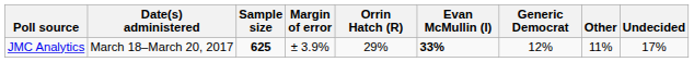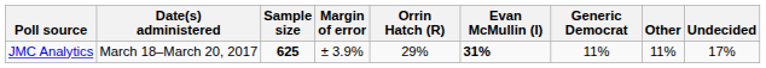 <table class="wikitable">
 <tr valign=bottom>
 <th>Poll source</th>
 <th>Date(s)<br>administered</th>
 <th>Sample<br>size</th>
 <th>Margin<br>of error</th>
 <th style="width:100px;">Orrin<br>Hatch (R)</th>
 <th style="width:100px;">Evan<br>McMullin (I)</th>
 <th style="width:100px;">Generic<br>Democrat</th>
 <th>Other</th>
 <th>Undecided</th>
 </tr>
 <tr>
 <td><a href='#'>JMC Analytics</a></td>
 <td align=center>March 18–March 20, 2017</td>
 <td align=center><strong>625</strong></td>
 <td align=center>± 3.9%</td>
 <td align=center>29%</td>
-<td><strong>33%</strong></td>
-<td align=center>12%</td>
+<td><strong>31%</strong></td>
+<td align=center>11%</td>
 <td align=center>11%</td>
 <td align=center>17%</td>
 </tr>
 </table>
